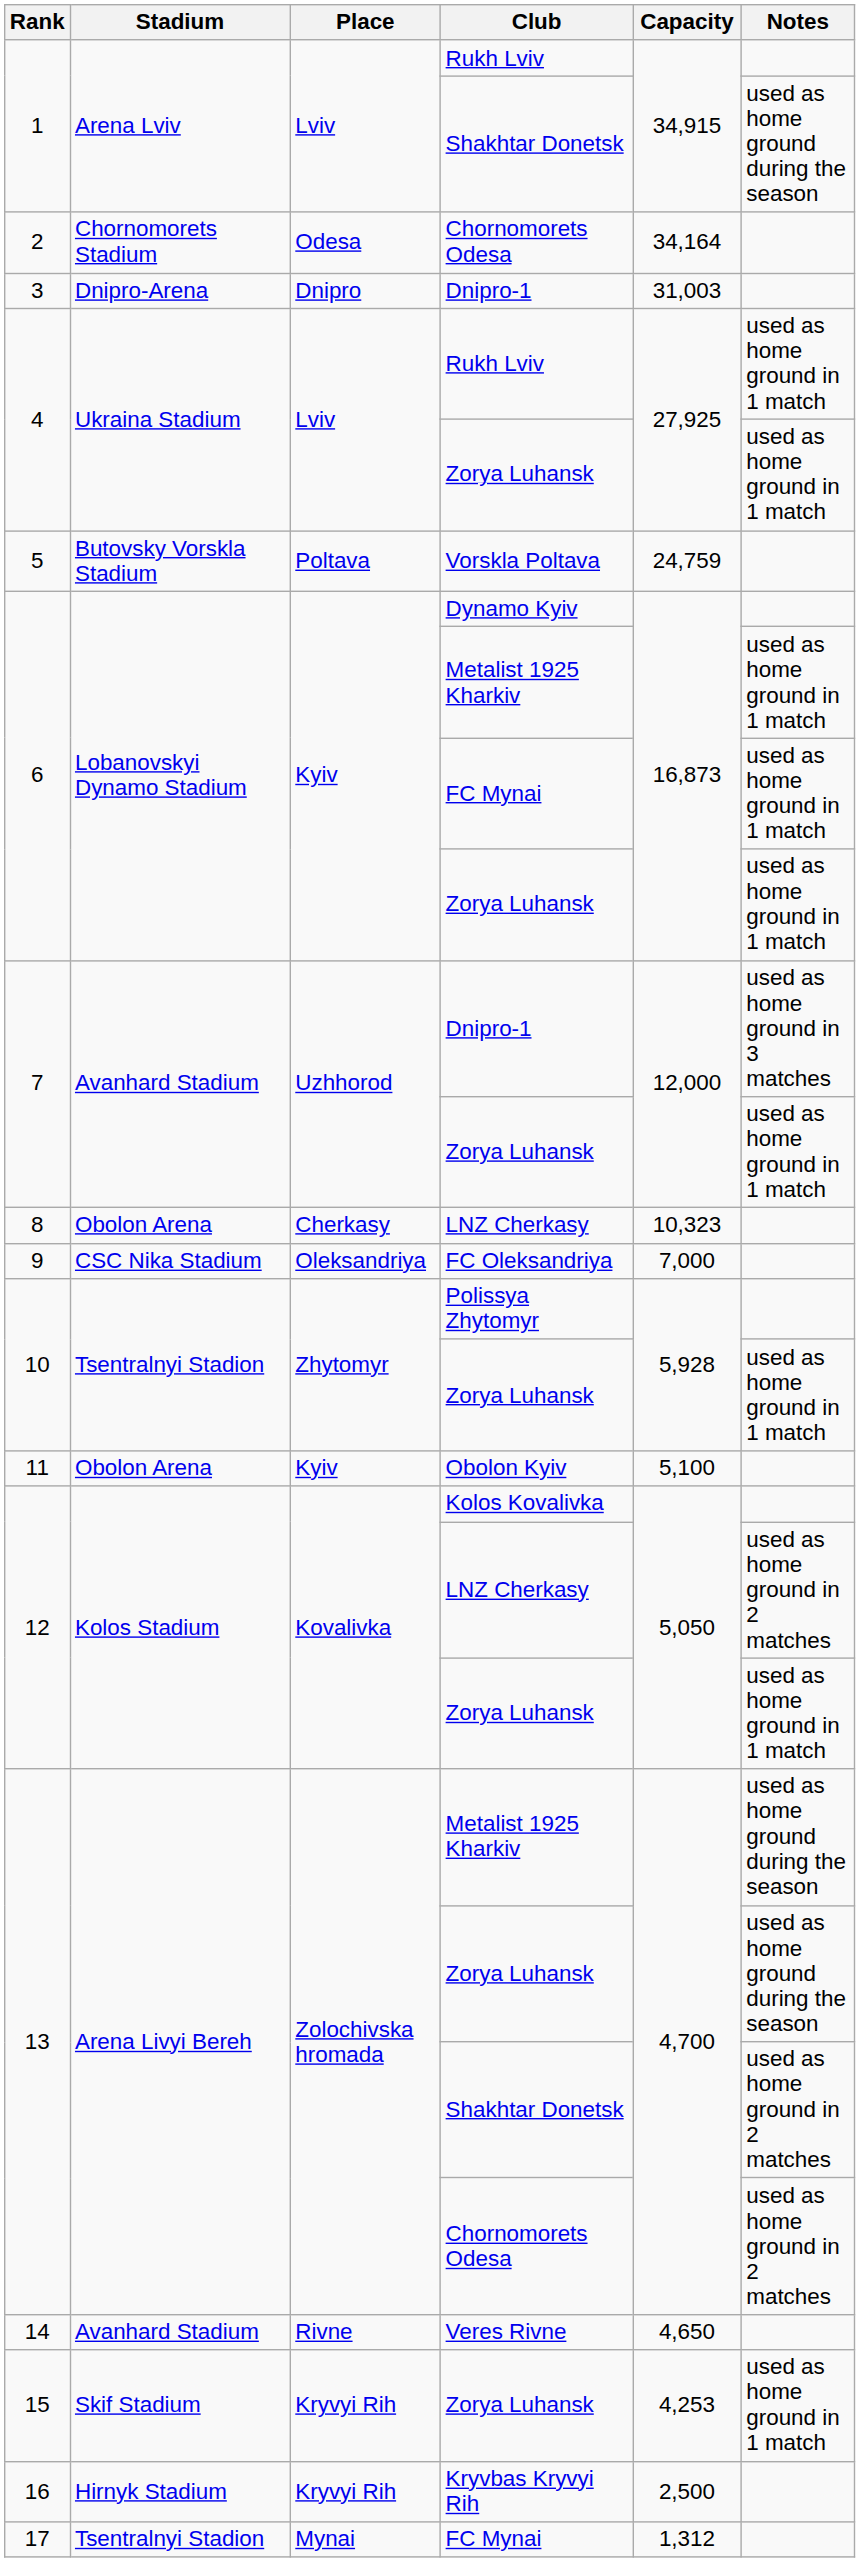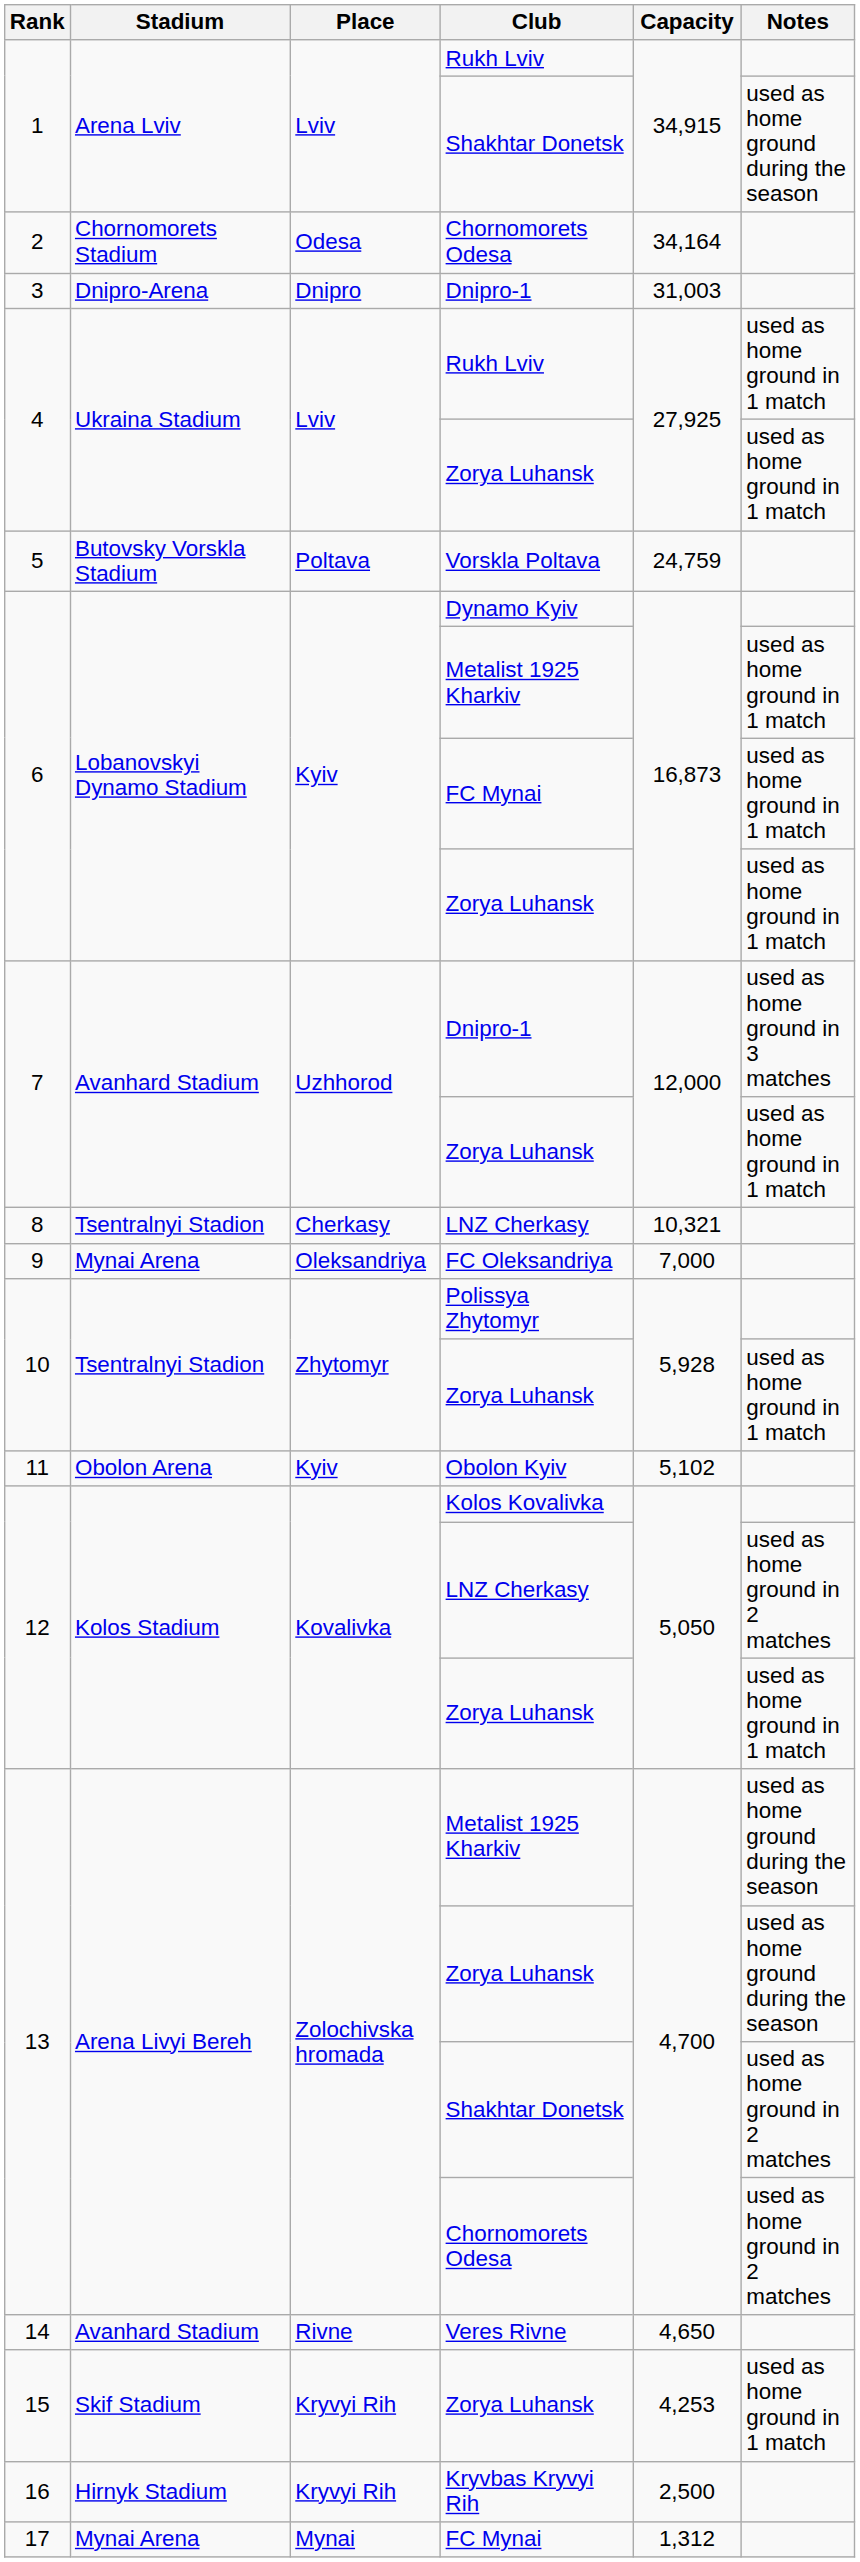 <table class="wikitable sortable" style="text-align:left;">
 <tr>
 <th width=18>Rank</th>
 <th width=150>Stadium</th>
 <th width=100>Place</th>
 <th width=130>Club</th>
 <th width=70>Capacity</th>
 <th class="unsortable">Notes</th>
 </tr>
 <tr>
 <td align=center rowspan=2>1</td>
 <td align=left rowspan=2><a href='#'>Arena Lviv</a></td>
 <td rowspan=2><a href='#'>Lviv</a></td>
 <td><a href='#'>Rukh Lviv</a></td>
 <td align=center rowspan=2>34,915</td>
 <td></td>
 </tr>
 <tr>
 <td><a href='#'>Shakhtar Donetsk</a></td>
 <td>used as home ground during the season</td>
 </tr>
 <tr>
 <td align=center>2</td>
 <td rowspan=1><a href='#'>Chornomorets Stadium</a></td>
 <td rowspan=1><a href='#'>Odesa</a></td>
 <td><a href='#'>Chornomorets Odesa</a></td>
 <td align=center rowspan=1>34,164</td>
 <td></td>
 </tr>
 <tr>
 <td align=center>3</td>
 <td rowspan=1><a href='#'>Dnipro-Arena</a></td>
 <td rowspan=1><a href='#'>Dnipro</a></td>
 <td><a href='#'>Dnipro-1</a></td>
 <td align=center rowspan=1>31,003</td>
 <td></td>
 </tr>
 <tr>
 <td align=center rowspan=2>4</td>
 <td align=left rowspan=2><a href='#'>Ukraina Stadium</a></td>
 <td rowspan=2><a href='#'>Lviv</a></td>
 <td><a href='#'>Rukh Lviv</a></td>
 <td align=center rowspan=2>27,925</td>
 <td>used as home ground in 1 match</td>
 </tr>
 <tr>
 <td><a href='#'>Zorya Luhansk</a></td>
 <td>used as home ground in 1 match</td>
 </tr>
 <tr>
 <td align=center rowspan=1>5</td>
 <td rowspan=1><a href='#'>Butovsky Vorskla Stadium</a></td>
 <td rowspan=1><a href='#'>Poltava</a></td>
 <td><a href='#'>Vorskla Poltava</a></td>
 <td align=center rowspan=1>24,759</td>
 <td></td>
 </tr>
 <tr>
 <td align=center rowspan=4>6</td>
 <td rowspan=4><a href='#'>Lobanovskyi Dynamo Stadium</a></td>
 <td rowspan=4><a href='#'>Kyiv</a></td>
 <td><a href='#'>Dynamo Kyiv</a></td>
 <td align=center rowspan=4>16,873</td>
 <td></td>
 </tr>
 <tr>
 <td><a href='#'>Metalist 1925 Kharkiv</a></td>
 <td>used as home ground in 1 match</td>
 </tr>
 <tr>
 <td><a href='#'>FC Mynai</a></td>
 <td>used as home ground in 1 match</td>
 </tr>
 <tr>
 <td><a href='#'>Zorya Luhansk</a></td>
 <td>used as home ground in 1 match</td>
 </tr>
 <tr>
 <td align=center rowspan=2>7</td>
 <td rowspan=2><a href='#'>Avanhard Stadium</a></td>
 <td rowspan=2><a href='#'>Uzhhorod</a></td>
 <td><a href='#'>Dnipro-1</a></td>
 <td align=center rowspan=2>12,000</td>
 <td>used as home ground in 3 matches</td>
 </tr>
 <tr>
 <td><a href='#'>Zorya Luhansk</a></td>
 <td>used as home ground in 1 match</td>
 </tr>
 <tr>
 <td align=center>8</td>
-<td align=left><a href='#'>Obolon Arena</a></td>
+<td align=left><a href='#'>Tsentralnyi Stadion</a></td>
 <td><a href='#'>Cherkasy</a></td>
 <td><a href='#'>LNZ Cherkasy</a></td>
-<td align=center>10,323</td>
+<td align=center>10,321</td>
 <td></td>
 </tr>
 <tr>
 <td align=center>9</td>
-<td align=left><a href='#'>CSC Nika Stadium</a></td>
+<td rowspan=1><a href='#'>Mynai Arena</a></td>
 <td><a href='#'>Oleksandriya</a></td>
 <td><a href='#'>FC Oleksandriya</a></td>
 <td align=center>7,000</td>
 <td></td>
 </tr>
 <tr>
 <td align=center rowspan=2>10</td>
 <td rowspan=2><a href='#'>Tsentralnyi Stadion</a></td>
 <td rowspan=2><a href='#'>Zhytomyr</a></td>
 <td><a href='#'>Polissya Zhytomyr</a></td>
 <td align=center rowspan=2>5,928</td>
 <td></td>
 </tr>
 <tr>
 <td><a href='#'>Zorya Luhansk</a></td>
 <td>used as home ground in 1 match</td>
 </tr>
 <tr>
 <td align=center>11</td>
 <td align=left><a href='#'>Obolon Arena</a></td>
 <td><a href='#'>Kyiv</a></td>
 <td><a href='#'>Obolon Kyiv</a></td>
-<td align=center>5,100</td>
+<td align=center>5,102</td>
 <td></td>
 </tr>
 <tr>
 <td align=center rowspan=3>12</td>
 <td rowspan=3><a href='#'>Kolos Stadium</a></td>
 <td rowspan=3><a href='#'>Kovalivka</a></td>
 <td><a href='#'>Kolos Kovalivka</a></td>
 <td align=center rowspan=3>5,050</td>
 <td></td>
 </tr>
 <tr>
 <td><a href='#'>LNZ Cherkasy</a></td>
 <td>used as home ground in 2 matches</td>
 </tr>
 <tr>
 <td><a href='#'>Zorya Luhansk</a></td>
 <td>used as home ground in 1 match</td>
 </tr>
 <tr>
 <td align=center rowspan=4>13</td>
 <td rowspan=4><a href='#'>Arena Livyi Bereh</a></td>
 <td rowspan=4><a href='#'>Zolochivska hromada</a></td>
 <td><a href='#'>Metalist 1925 Kharkiv</a></td>
 <td align=center rowspan=4>4,700</td>
 <td>used as home ground during the season</td>
 </tr>
 <tr>
 <td><a href='#'>Zorya Luhansk</a></td>
 <td>used as home ground during the season</td>
 </tr>
 <tr>
 <td><a href='#'>Shakhtar Donetsk</a></td>
 <td>used as home ground in 2 matches</td>
 </tr>
 <tr>
 <td><a href='#'>Chornomorets Odesa</a></td>
 <td>used as home ground in 2 matches</td>
 </tr>
 <tr>
 <td align=center>14</td>
 <td align=left><a href='#'>Avanhard Stadium</a></td>
 <td><a href='#'>Rivne</a></td>
 <td><a href='#'>Veres Rivne</a></td>
 <td align=center>4,650</td>
 <td></td>
 </tr>
 <tr>
 <td align=center rowspan=1>15</td>
 <td rowspan=1><a href='#'>Skif Stadium</a></td>
 <td rowspan=1><a href='#'>Kryvyi Rih</a></td>
 <td><a href='#'>Zorya Luhansk</a></td>
 <td align=center rowspan=1>4,253</td>
 <td>used as home ground in 1 match</td>
 </tr>
 <tr>
 <td align=center rowspan=1>16</td>
 <td rowspan=1><a href='#'>Hirnyk Stadium</a></td>
 <td rowspan=1><a href='#'>Kryvyi Rih</a></td>
 <td><a href='#'>Kryvbas Kryvyi Rih</a></td>
 <td align=center rowspan=1>2,500</td>
 <td></td>
 </tr>
 <tr>
 <td align=center rowspan=1>17</td>
-<td align=left><a href='#'>Tsentralnyi Stadion</a></td>
+<td rowspan=1><a href='#'>Mynai Arena</a></td>
 <td rowspan=1><a href='#'>Mynai</a></td>
 <td><a href='#'>FC Mynai</a></td>
 <td align=center rowspan=1>1,312</td>
 <td></td>
 </tr>
 </table>
